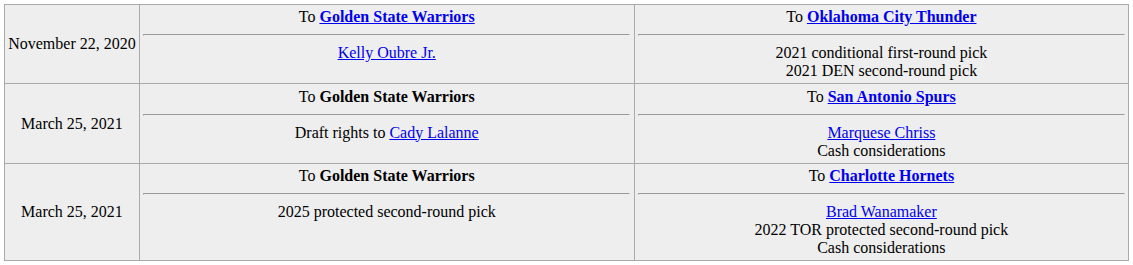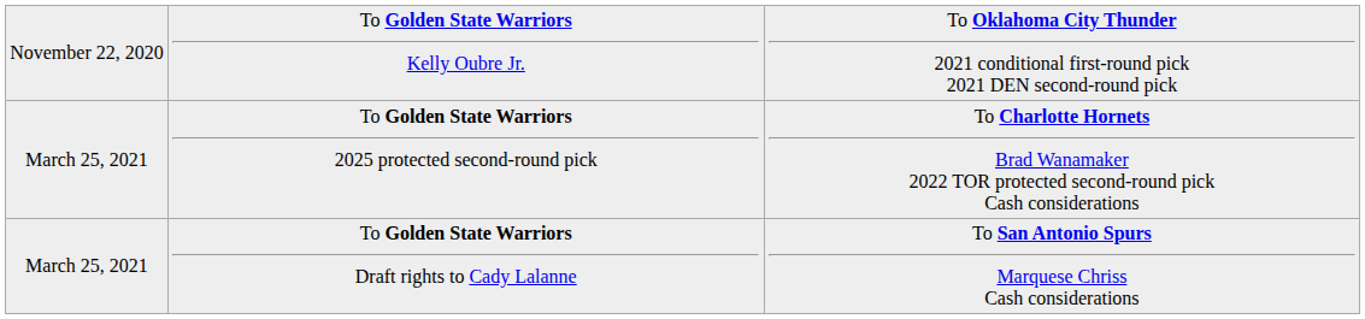 <table class="wikitable sortable sortable" style="text-align: center">
 <tr style="background:#eee;">
 <td style="width:12%">November 22, 2020</td>
 <td style="width:44%; vertical-align:top;">To <strong><a href='#'>Golden State Warriors</a></strong><hr><a href='#'>Kelly Oubre Jr.</a></td>
 <td style="width:44%; vertical-align:top;">To <strong><a href='#'>Oklahoma City Thunder</a></strong><hr>2021 conditional first-round pick<br>2021 DEN second-round pick</td>
 </tr>
 <tr style="background:#eee;">
 <td style="width:12%">March 25, 2021</td>
+<td style="width:44%; vertical-align:top;">To <strong>Golden State Warriors</strong><hr>2025 protected second-round pick</td>
+<td style="width:44%; vertical-align:top;">To <strong><a href='#'>Charlotte Hornets</a></strong><hr><a href='#'>Brad Wanamaker</a><br>2022 TOR protected second-round pick<br>Cash considerations</td>
+</tr>
+<tr style="background:#eee;">
+<td style="width:12%">March 25, 2021</td>
 <td style="width:44%; vertical-align:top;">To <strong>Golden State Warriors</strong><hr>Draft rights to <a href='#'>Cady Lalanne</a></td>
 <td style="width:44%; vertical-align:top;">To <strong><a href='#'>San Antonio Spurs</a></strong><hr><a href='#'>Marquese Chriss</a><br> Cash considerations</td>
 </tr>
-<tr style="background:#eee;">
-<td style="width:12%">March 25, 2021</td>
-<td style="width:44%; vertical-align:top;">To <strong>Golden State Warriors</strong><hr>2025 protected second-round pick</td>
-<td style="width:44%; vertical-align:top;">To <strong><a href='#'>Charlotte Hornets</a></strong><hr><a href='#'>Brad Wanamaker</a><br>2022 TOR protected second-round pick<br>Cash considerations</td>
-</tr>
 </table>
